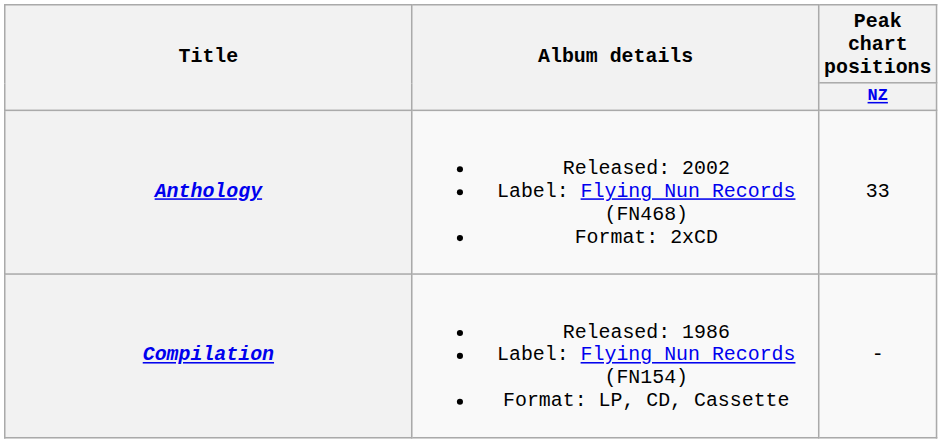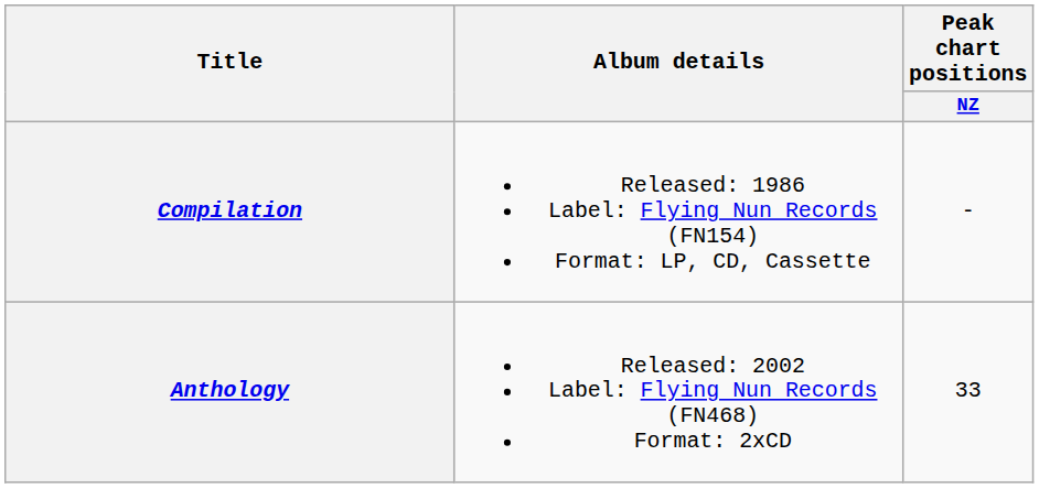 <table class="wikitable plainrowheaders" style="text-align:center;" border="1">
 <tr>
 <th scope="col" rowspan="2" style="width:20em;">Title</th>
 <th scope="col" rowspan="2" style="width:20em;">Album details</th>
 <th scope="col" colspan="1">Peak chart<br>positions</th>
 </tr>
 <tr>
 <th style="width:3em;font-size:85%"><a href='#'>NZ</a><br></th>
 </tr>
 <tr>
+<th scope="row"><em><a href='#'>Compilation</a></em></th>
+<td><br><ul><li>Released: 1986</li><li>Label: <a href='#'>Flying Nun Records</a>	(FN154)</li><li>Format: LP, CD, Cassette</li></ul></td>
+<td>-</td>
+</tr>
+<tr>
 <th scope="row"><em><a href='#'>Anthology</a></em></th>
 <td><br><ul><li>Released: 2002</li><li>Label: <a href='#'>Flying Nun Records</a>	(FN468)</li><li>Format: 2xCD</li></ul></td>
 <td>33</td>
 </tr>
-<tr>
-<th scope="row"><em><a href='#'>Compilation</a></em></th>
-<td><br><ul><li>Released: 1986</li><li>Label: <a href='#'>Flying Nun Records</a>	(FN154)</li><li>Format: LP, CD, Cassette</li></ul></td>
-<td>-</td>
-</tr>
 </table>
